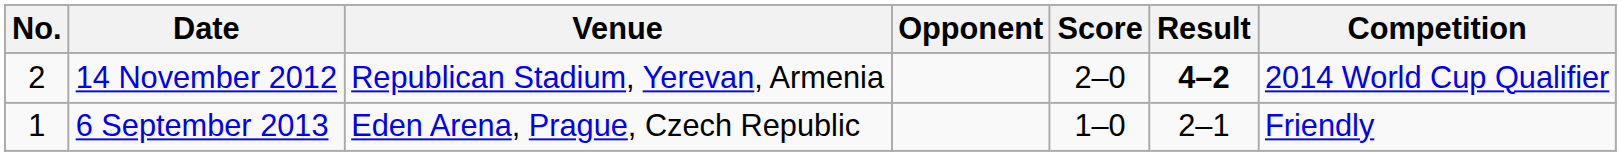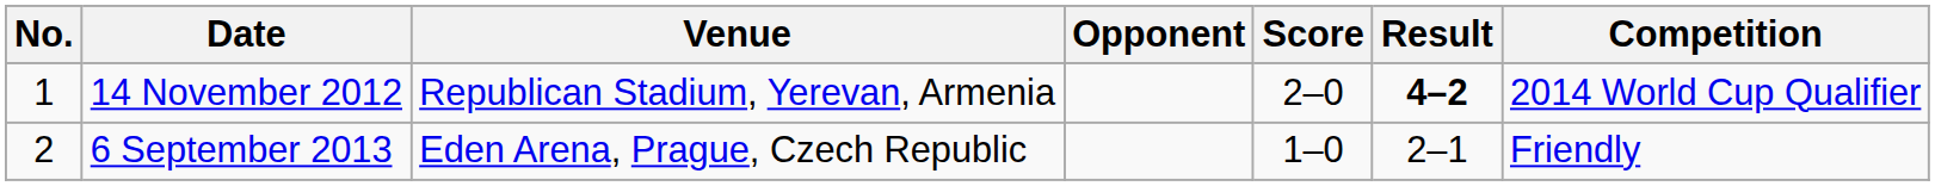 <table class="wikitable sortable">
 <tr>
 <th scope="col">No.</th>
 <th scope="col">Date</th>
 <th scope="col">Venue</th>
 <th scope="col">Opponent</th>
 <th scope="col">Score</th>
 <th scope="col">Result</th>
 <th scope="col">Competition</th>
 </tr>
 <tr>
-<td align="center">2</td>
+<td align="center">1</td>
 <td><a href='#'>14 November 2012</a></td>
 <td><a href='#'>Republican Stadium</a>, <a href='#'>Yerevan</a>, Armenia</td>
 <td></td>
 <td align="center">2–0</td>
 <td align="center"><strong>4–2</strong></td>
 <td><a href='#'>2014 World Cup Qualifier</a></td>
 </tr>
 <tr>
-<td align="center">1</td>
+<td align="center">2</td>
 <td><a href='#'>6 September 2013</a></td>
 <td><a href='#'>Eden Arena</a>, <a href='#'>Prague</a>, Czech Republic</td>
 <td></td>
 <td align="center">1–0</td>
 <td align="center">2–1</td>
 <td><a href='#'>Friendly</a></td>
 </tr>
 </table>
